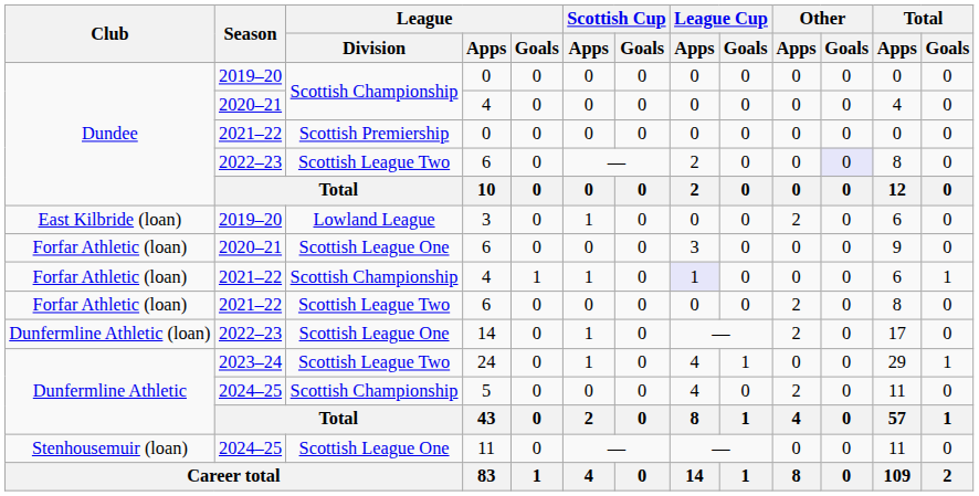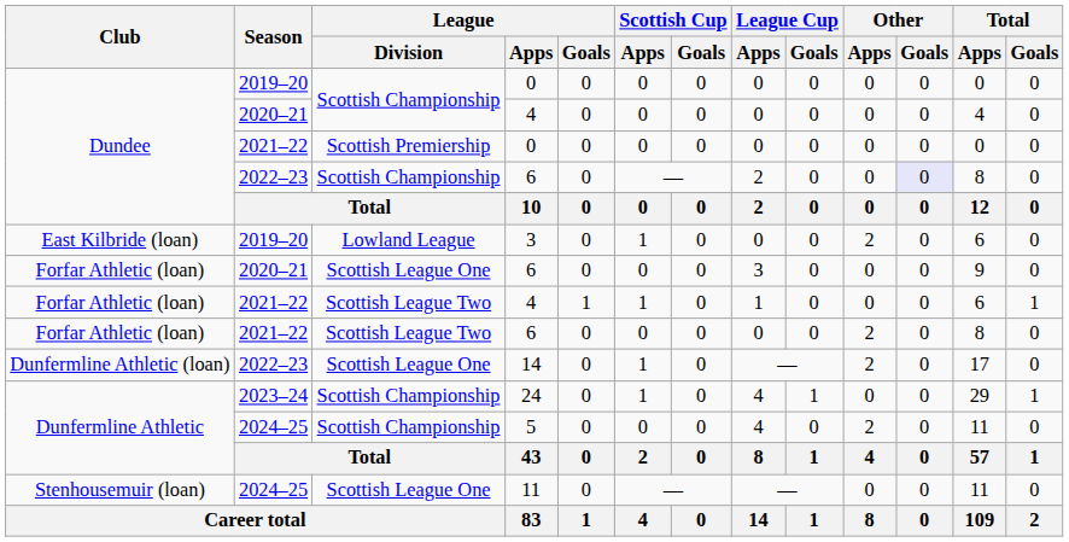 <table class="wikitable" style="text-align: center">
 <tr>
 <th rowspan="2">Club</th>
 <th rowspan="2">Season</th>
 <th colspan="3">League</th>
 <th colspan="2"><a href='#'>Scottish Cup</a></th>
 <th colspan="2"><a href='#'>League Cup</a></th>
 <th colspan="2">Other</th>
 <th colspan="2">Total</th>
 </tr>
 <tr>
 <th>Division</th>
 <th>Apps</th>
 <th>Goals</th>
 <th>Apps</th>
 <th>Goals</th>
 <th>Apps</th>
 <th>Goals</th>
 <th>Apps</th>
 <th>Goals</th>
 <th>Apps</th>
 <th>Goals</th>
 </tr>
 <tr>
 <td rowspan="5"><a href='#'>Dundee</a></td>
 <td><a href='#'>2019–20</a></td>
 <td rowspan="2"><a href='#'>Scottish Championship</a></td>
 <td>0</td>
 <td>0</td>
 <td>0</td>
 <td>0</td>
 <td>0</td>
 <td>0</td>
 <td>0</td>
 <td>0</td>
 <td>0</td>
 <td>0</td>
 </tr>
 <tr>
 <td><a href='#'>2020–21</a></td>
 <td>4</td>
 <td>0</td>
 <td>0</td>
 <td>0</td>
 <td>0</td>
 <td>0</td>
 <td>0</td>
 <td>0</td>
 <td>4</td>
 <td>0</td>
 </tr>
 <tr>
 <td><a href='#'>2021–22</a></td>
 <td><a href='#'>Scottish Premiership</a></td>
 <td>0</td>
 <td>0</td>
 <td>0</td>
 <td>0</td>
 <td>0</td>
 <td>0</td>
 <td>0</td>
 <td>0</td>
 <td>0</td>
 <td>0</td>
 </tr>
 <tr>
 <td><a href='#'>2022–23</a></td>
-<td><a href='#'>Scottish League Two</a></td>
+<td><a href='#'>Scottish Championship</a></td>
 <td>6</td>
 <td>0</td>
 <td colspan="2">—</td>
 <td>2</td>
 <td>0</td>
 <td>0</td>
 <td style="background: lavender;">0</td>
 <td>8</td>
 <td>0</td>
 </tr>
 <tr>
 <th colspan="2">Total</th>
 <th>10</th>
 <th>0</th>
 <th>0</th>
 <th>0</th>
 <th>2</th>
 <th>0</th>
 <th>0</th>
 <th>0</th>
 <th>12</th>
 <th>0</th>
 </tr>
 <tr>
 <td><a href='#'>East Kilbride</a> (loan)</td>
 <td><a href='#'>2019–20</a></td>
 <td><a href='#'>Lowland League</a></td>
 <td>3</td>
 <td>0</td>
 <td>1</td>
 <td>0</td>
 <td>0</td>
 <td>0</td>
 <td>2</td>
 <td>0</td>
 <td>6</td>
 <td>0</td>
 </tr>
 <tr>
 <td><a href='#'>Forfar Athletic</a> (loan)</td>
 <td><a href='#'>2020–21</a></td>
 <td><a href='#'>Scottish League One</a></td>
 <td>6</td>
 <td>0</td>
 <td>0</td>
 <td>0</td>
 <td>3</td>
 <td>0</td>
 <td>0</td>
 <td>0</td>
 <td>9</td>
 <td>0</td>
 </tr>
 <tr>
 <td><a href='#'>Forfar Athletic</a> (loan)</td>
 <td><a href='#'>2021–22</a></td>
-<td><a href='#'>Scottish Championship</a></td>
+<td><a href='#'>Scottish League Two</a></td>
 <td>4</td>
 <td>1</td>
 <td>1</td>
 <td>0</td>
-<td style="background: lavender;">1</td>
+<td>1</td>
 <td>0</td>
 <td>0</td>
 <td>0</td>
 <td>6</td>
 <td>1</td>
 </tr>
 <tr>
 <td><a href='#'>Forfar Athletic</a> (loan)</td>
 <td><a href='#'>2021–22</a></td>
 <td><a href='#'>Scottish League Two</a></td>
 <td>6</td>
 <td>0</td>
 <td>0</td>
 <td>0</td>
 <td>0</td>
 <td>0</td>
 <td>2</td>
 <td>0</td>
 <td>8</td>
 <td>0</td>
 </tr>
 <tr>
 <td><a href='#'>Dunfermline Athletic</a> (loan)</td>
 <td><a href='#'>2022–23</a></td>
 <td><a href='#'>Scottish League One</a></td>
 <td>14</td>
 <td>0</td>
 <td>1</td>
 <td>0</td>
 <td colspan="2">—</td>
 <td>2</td>
 <td>0</td>
 <td>17</td>
 <td>0</td>
 </tr>
 <tr>
 <td rowspan="3"><a href='#'>Dunfermline Athletic</a></td>
 <td><a href='#'>2023–24</a></td>
-<td><a href='#'>Scottish League Two</a></td>
+<td><a href='#'>Scottish Championship</a></td>
 <td>24</td>
 <td>0</td>
 <td>1</td>
 <td>0</td>
 <td>4</td>
 <td>1</td>
 <td>0</td>
 <td>0</td>
 <td>29</td>
 <td>1</td>
 </tr>
 <tr>
 <td><a href='#'>2024–25</a></td>
 <td><a href='#'>Scottish Championship</a></td>
 <td>5</td>
 <td>0</td>
 <td>0</td>
 <td>0</td>
 <td>4</td>
 <td>0</td>
 <td>2</td>
 <td>0</td>
 <td>11</td>
 <td>0</td>
 </tr>
 <tr>
 <th colspan="2">Total</th>
 <th>43</th>
 <th>0</th>
 <th>2</th>
 <th>0</th>
 <th>8</th>
 <th>1</th>
 <th>4</th>
 <th>0</th>
 <th>57</th>
 <th>1</th>
 </tr>
 <tr>
 <td><a href='#'>Stenhousemuir</a> (loan)</td>
 <td><a href='#'>2024–25</a></td>
 <td><a href='#'>Scottish League One</a></td>
 <td>11</td>
 <td>0</td>
 <td colspan="2">—</td>
 <td colspan="2">—</td>
 <td>0</td>
 <td>0</td>
 <td>11</td>
 <td>0</td>
 </tr>
 <tr>
 <th colspan="3">Career total</th>
 <th>83</th>
 <th>1</th>
 <th>4</th>
 <th>0</th>
 <th>14</th>
 <th>1</th>
 <th>8</th>
 <th>0</th>
 <th>109</th>
 <th>2</th>
 </tr>
 </table>
